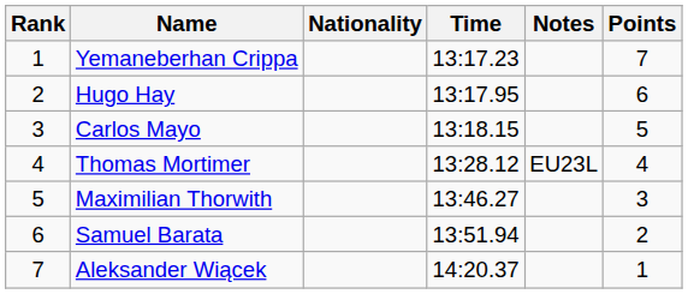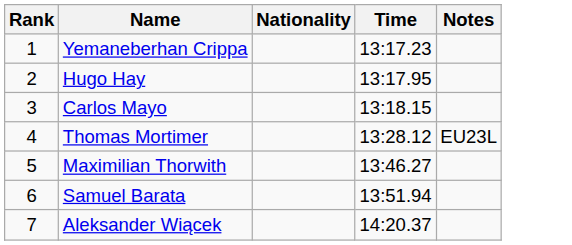 <table class="wikitable sortable" style="text-align:center; font-size:95%">
 <tr>
 <th>Rank</th>
 <th>Name</th>
 <th>Nationality</th>
 <th>Time</th>
 <th>Notes</th>
-<th>Points</th>
 </tr>
 <tr>
 <td>1</td>
 <td align=left><a href='#'>Yemaneberhan Crippa</a></td>
 <td align=left></td>
 <td>13:17.23</td>
 <td></td>
-<td>7</td>
 </tr>
 <tr>
 <td>2</td>
 <td align=left><a href='#'>Hugo Hay</a></td>
 <td align=left></td>
 <td>13:17.95</td>
 <td></td>
-<td>6</td>
 </tr>
 <tr>
 <td>3</td>
 <td align=left><a href='#'>Carlos Mayo</a></td>
 <td align=left></td>
 <td>13:18.15</td>
 <td></td>
-<td>5</td>
 </tr>
 <tr>
 <td>4</td>
 <td align=left><a href='#'>Thomas Mortimer</a></td>
 <td align=left></td>
 <td>13:28.12</td>
 <td>EU23L</td>
-<td>4</td>
 </tr>
 <tr>
 <td>5</td>
 <td align=left><a href='#'>Maximilian Thorwith</a></td>
 <td align=left></td>
 <td>13:46.27</td>
 <td></td>
-<td>3</td>
 </tr>
 <tr>
 <td>6</td>
 <td align=left><a href='#'>Samuel Barata</a></td>
 <td align=left></td>
 <td>13:51.94</td>
 <td></td>
-<td>2</td>
 </tr>
 <tr>
 <td>7</td>
 <td align=left><a href='#'>Aleksander Wiącek</a></td>
 <td align=left></td>
 <td>14:20.37</td>
 <td></td>
-<td>1</td>
 </tr>
 </table>
